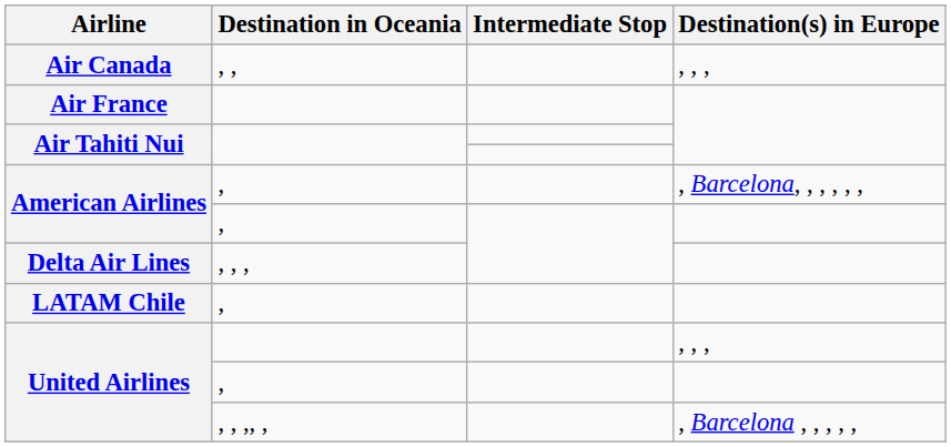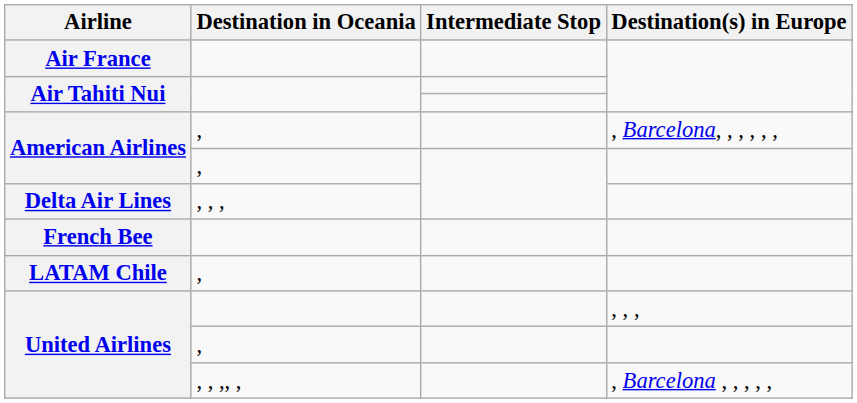 <table class="wikitable">
 <tr>
 <th>Airline</th>
 <th>Destination in Oceania</th>
 <th>Intermediate Stop</th>
 <th>Destination(s) in Europe</th>
-</tr>
-<tr>
-<th><a href='#'>Air Canada</a></th>
-<td><em></em>, , </td>
-<td></td>
-<td><em></em>, <em></em>, , <em></em></td>
 </tr>
 <tr>
 <th><a href='#'>Air France</a></th>
 <td></td>
 <td></td>
 <td rowspan="3"></td>
 </tr>
 <tr>
 <th rowspan="2"><a href='#'>Air Tahiti Nui</a></th>
 <td rowspan="2"></td>
 <td></td>
 </tr>
 <tr>
 <td></td>
 </tr>
 <tr>
 <th rowspan="2"><a href='#'>American Airlines</a></th>
 <td><em></em>, <em></em></td>
 <td></td>
 <td><em></em>,  <a href='#'><em>Barcelona</em></a>, , , , , , </td>
 </tr>
 <tr>
 <td><em></em>, </td>
 <td rowspan="2"></td>
 <td></td>
 </tr>
 <tr>
 <th><a href='#'>Delta Air Lines</a></th>
 <td><em></em>, , <em></em>, </td>
 <td></td>
 </tr>
 <tr>
+<th><a href='#'>French Bee</a></th>
+<td></td>
+<td></td>
+<td></td>
+</tr>
+<tr>
 <th><a href='#'>LATAM Chile</a></th>
 <td>,  </td>
 <td></td>
 <td></td>
 </tr>
 <tr>
 <th rowspan="3"><a href='#'>United Airlines</a></th>
 <td><em></em></td>
 <td></td>
 <td>, , , </td>
 </tr>
 <tr>
 <td>, </td>
 <td></td>
 <td></td>
 </tr>
 <tr>
 <td>, , <em></em>,, , </td>
 <td></td>
 <td><em></em>,  <a href='#'><em>Barcelona</em></a> , , , , <em></em>, <em></em></td>
 </tr>
 </table>
